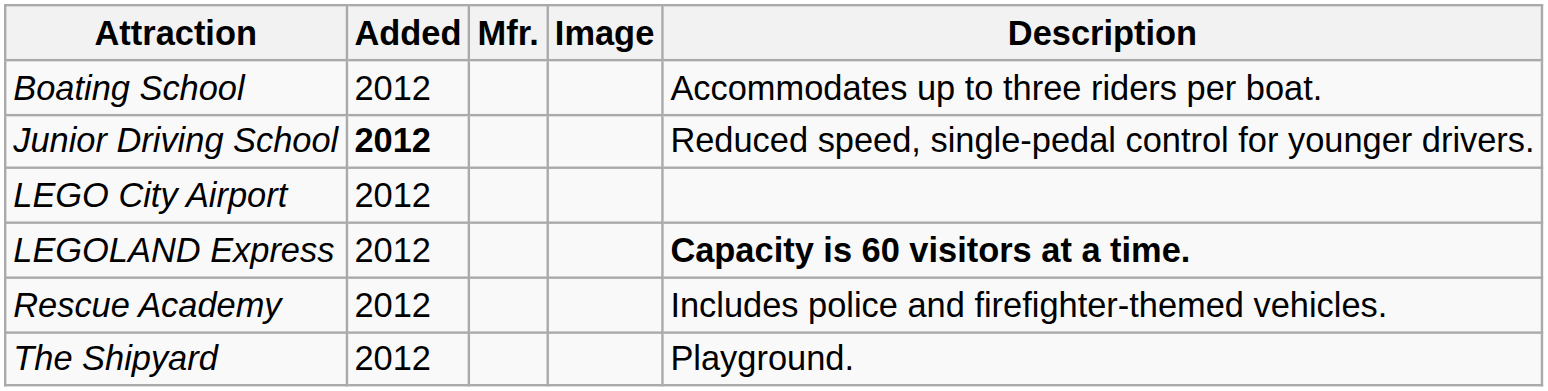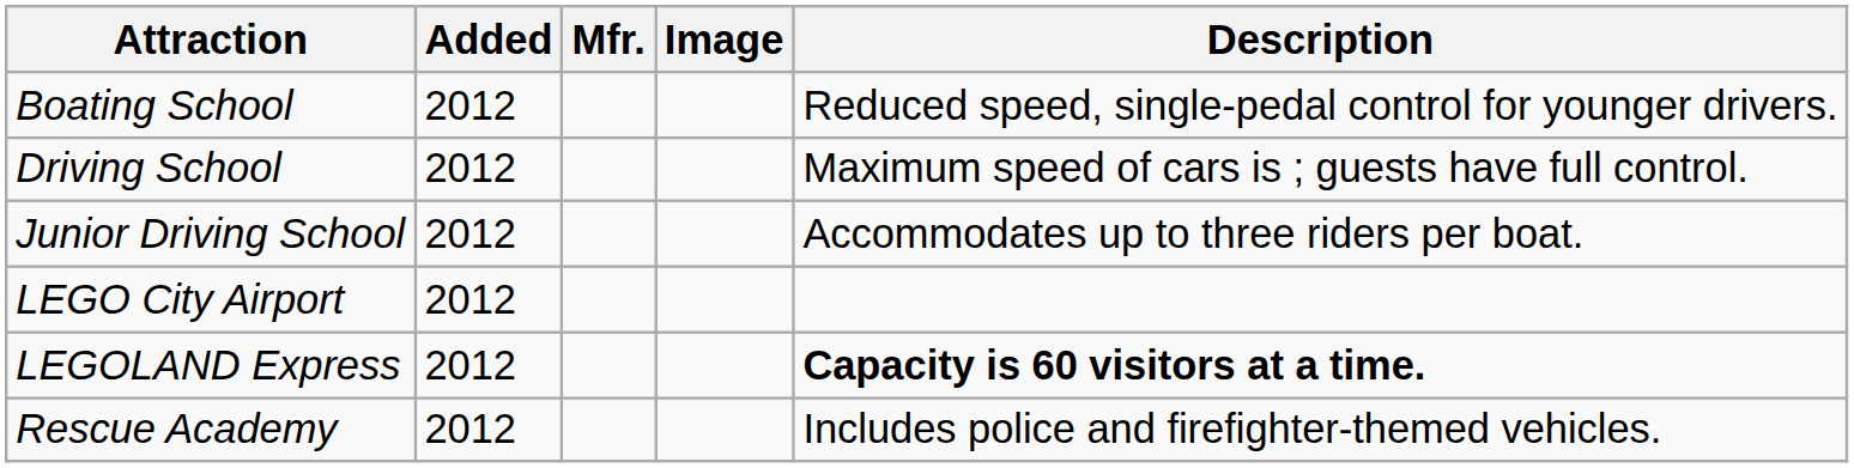 <table class="wikitable sortable" style="font-size:90%;">
 <tr>
 <th scope="col">Attraction</th>
 <th scope="col">Added</th>
 <th scope="col">Mfr.</th>
 <th scope="col" class="unsortable">Image</th>
 <th scope="col" class="unsortable">Description</th>
 </tr>
 <tr>
 <td><em>Boating School</em></td>
 <td>2012</td>
 <td></td>
 <td style="text-align:center;"></td>
-<td>Accommodates up to three riders per boat.</td>
+<td>Reduced speed, single-pedal control for younger drivers.</td>
+</tr>
+<tr>
+<td><em>Driving School</em></td>
+<td>2012</td>
+<td></td>
+<td style="text-align:center;"></td>
+<td>Maximum speed of cars is ; guests have full control.</td>
 </tr>
 <tr>
 <td><em>Junior Driving School</em></td>
-<td><strong>2012</strong></td>
+<td>2012</td>
 <td></td>
 <td style="text-align:center;"></td>
-<td>Reduced speed, single-pedal control for younger drivers.</td>
+<td>Accommodates up to three riders per boat.</td>
 </tr>
 <tr>
 <td><em>LEGO City Airport</em></td>
 <td>2012</td>
 <td></td>
 <td style="text-align:center;"></td>
 <td></td>
 </tr>
 <tr>
 <td><em>LEGOLAND Express</em></td>
 <td>2012</td>
 <td></td>
 <td style="text-align:center;"></td>
 <td><strong>Capacity is 60 visitors at a time.</strong></td>
 </tr>
 <tr>
 <td><em>Rescue Academy</em></td>
 <td>2012</td>
 <td></td>
 <td style="text-align:center;"></td>
 <td>Includes police and firefighter-themed vehicles.</td>
 </tr>
-<tr>
-<td data-sort-value="Shipyard"><em>The Shipyard</em></td>
-<td>2012</td>
-<td></td>
-<td style="text-align:center;"></td>
-<td>Playground.</td>
-</tr>
 </table>
